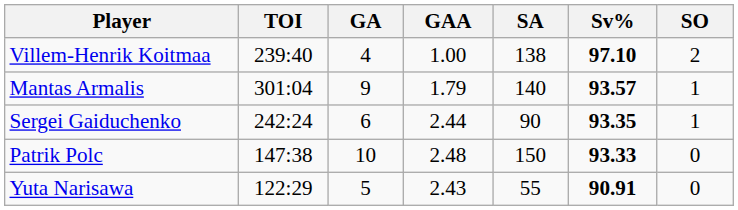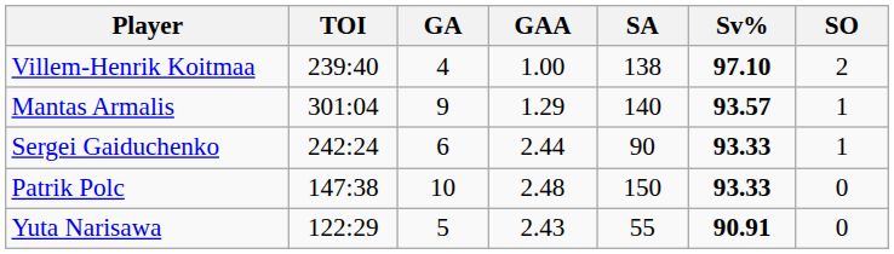 <table class="wikitable sortable" style="text-align:center;">
 <tr>
 <th style="width:170px;">Player</th>
 <th style="width:60px;">TOI</th>
 <th style="width:50px;">GA</th>
 <th style="width:60px;">GAA</th>
 <th style="width:50px;">SA</th>
 <th style="width:60px;">Sv%</th>
 <th style="width:50px;">SO</th>
 </tr>
 <tr>
 <td style="text-align:left;"> <a href='#'>Villem-Henrik Koitmaa</a></td>
 <td>239:40</td>
 <td>4</td>
 <td>1.00</td>
 <td>138</td>
 <td><strong>97.10</strong></td>
 <td>2</td>
 </tr>
 <tr>
 <td style="text-align:left;"> <a href='#'>Mantas Armalis</a></td>
 <td>301:04</td>
 <td>9</td>
-<td>1.79</td>
+<td>1.29</td>
 <td>140</td>
 <td><strong>93.57</strong></td>
 <td>1</td>
 </tr>
 <tr>
 <td style="text-align:left;"> <a href='#'>Sergei Gaiduchenko</a></td>
 <td>242:24</td>
 <td>6</td>
 <td>2.44</td>
 <td>90</td>
-<td><strong>93.35</strong></td>
+<td><strong>93.33</strong></td>
 <td>1</td>
 </tr>
 <tr>
 <td style="text-align:left;"> <a href='#'>Patrik Polc</a></td>
 <td>147:38</td>
 <td>10</td>
 <td>2.48</td>
 <td>150</td>
 <td><strong>93.33</strong></td>
 <td>0</td>
 </tr>
 <tr>
 <td style="text-align:left;"> <a href='#'>Yuta Narisawa</a></td>
 <td>122:29</td>
 <td>5</td>
 <td>2.43</td>
 <td>55</td>
 <td><strong>90.91</strong></td>
 <td>0</td>
 </tr>
 </table>
